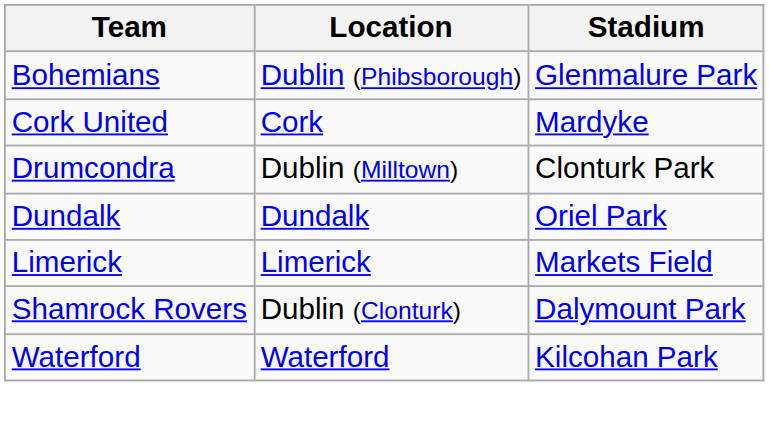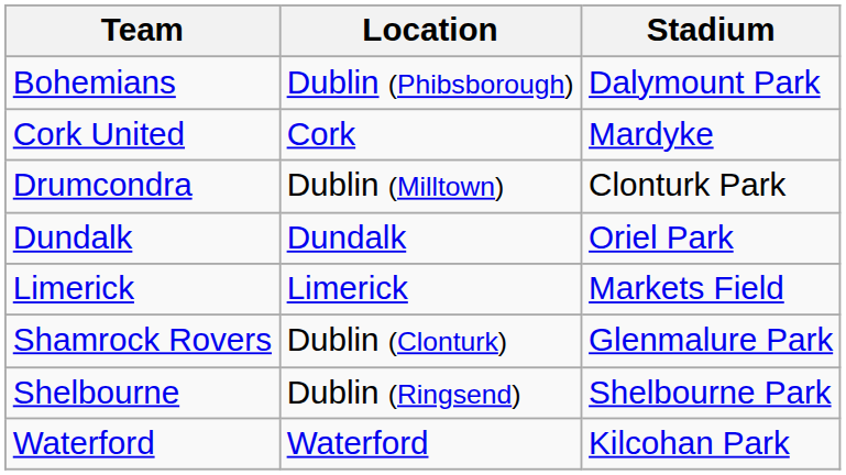 <table class="wikitable sortable">
 <tr>
 <th>Team</th>
 <th>Location</th>
 <th>Stadium</th>
 </tr>
 <tr>
 <td><a href='#'>Bohemians</a></td>
 <td><a href='#'>Dublin</a> <small>(<a href='#'>Phibsborough</a>)</small></td>
-<td><a href='#'>Glenmalure Park</a></td>
+<td><a href='#'>Dalymount Park</a></td>
 </tr>
 <tr>
 <td><a href='#'>Cork United</a></td>
 <td><a href='#'>Cork</a></td>
 <td><a href='#'>Mardyke</a></td>
 </tr>
 <tr>
 <td><a href='#'>Drumcondra</a></td>
 <td>Dublin <small>(<a href='#'>Milltown</a>)</small></td>
 <td>Clonturk Park</td>
 </tr>
 <tr>
 <td><a href='#'>Dundalk</a></td>
 <td><a href='#'>Dundalk</a></td>
 <td><a href='#'>Oriel Park</a></td>
 </tr>
 <tr>
 <td><a href='#'>Limerick</a></td>
 <td><a href='#'>Limerick</a></td>
 <td><a href='#'>Markets Field</a></td>
 </tr>
 <tr>
 <td><a href='#'>Shamrock Rovers</a></td>
 <td>Dublin <small>(<a href='#'>Clonturk</a>)</small></td>
-<td><a href='#'>Dalymount Park</a></td>
+<td><a href='#'>Glenmalure Park</a></td>
+</tr>
+<tr>
+<td><a href='#'>Shelbourne</a></td>
+<td>Dublin <small>(<a href='#'>Ringsend</a>)</small></td>
+<td><a href='#'>Shelbourne Park</a></td>
 </tr>
 <tr>
 <td><a href='#'>Waterford</a></td>
 <td><a href='#'>Waterford</a></td>
 <td><a href='#'>Kilcohan Park</a></td>
 </tr>
 </table>
